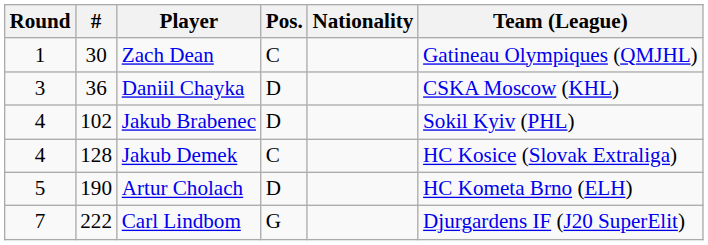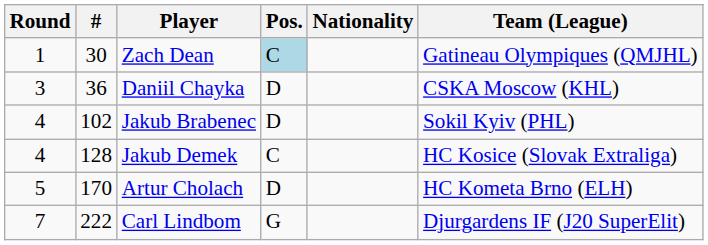 <table class="wikitable">
 <tr>
 <th>Round</th>
 <th>#</th>
 <th>Player</th>
 <th>Pos.</th>
 <th>Nationality</th>
 <th>Team (League)</th>
 </tr>
 <tr>
 <td style="text-align:center;">1</td>
 <td style="text-align:center;">30</td>
 <td><a href='#'>Zach Dean</a></td>
-<td>C</td>
+<td style="background: lightblue;">C</td>
 <td></td>
 <td><a href='#'>Gatineau Olympiques</a> (<a href='#'>QMJHL</a>)</td>
 </tr>
 <tr>
 <td style="text-align:center;">3</td>
 <td style="text-align:center;">36</td>
 <td><a href='#'>Daniil Chayka</a></td>
 <td>D</td>
 <td></td>
 <td><a href='#'>CSKA Moscow</a> (<a href='#'>KHL</a>)</td>
 </tr>
 <tr>
 <td style="text-align:center;">4</td>
 <td style="text-align:center;">102</td>
 <td><a href='#'>Jakub Brabenec</a></td>
 <td>D</td>
 <td></td>
 <td><a href='#'>Sokil Kyiv</a> (<a href='#'>PHL</a>)</td>
 </tr>
 <tr>
 <td style="text-align:center;">4</td>
 <td style="text-align:center;">128</td>
 <td><a href='#'>Jakub Demek</a></td>
 <td>C</td>
 <td></td>
 <td><a href='#'>HC Kosice</a> (<a href='#'>Slovak Extraliga</a>)</td>
 </tr>
 <tr>
 <td style="text-align:center;">5</td>
-<td style="text-align:center;">190</td>
+<td style="text-align:center;">170</td>
 <td><a href='#'>Artur Cholach</a></td>
 <td>D</td>
 <td></td>
 <td><a href='#'>HC Kometa Brno</a> (<a href='#'>ELH</a>)</td>
 </tr>
 <tr>
 <td style="text-align:center;">7</td>
 <td style="text-align:center;">222</td>
 <td><a href='#'>Carl Lindbom</a></td>
 <td>G</td>
 <td></td>
 <td><a href='#'>Djurgardens IF</a> (<a href='#'>J20 SuperElit</a>)</td>
 </tr>
 </table>
